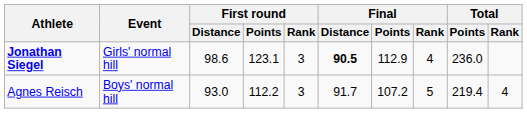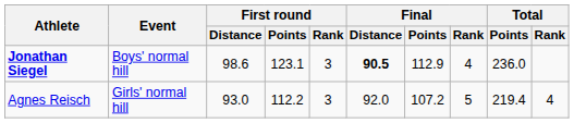 <table class="wikitable" style="font-size:90%">
 <tr>
 <th rowspan=2>Athlete</th>
 <th rowspan=2>Event</th>
 <th colspan=3>First round</th>
 <th colspan=3>Final</th>
 <th colspan=2>Total</th>
 </tr>
 <tr style="font-size:95%">
 <th>Distance</th>
 <th>Points</th>
 <th>Rank</th>
 <th>Distance</th>
 <th>Points</th>
 <th>Rank</th>
 <th>Points</th>
 <th>Rank</th>
 </tr>
 <tr align=center>
 <td align=left><strong><a href='#'>Jonathan Siegel</a></strong></td>
-<td align=left><a href='#'>Girls' normal hill</a></td>
+<td align=left><a href='#'>Boys' normal hill</a></td>
 <td>98.6</td>
 <td>123.1</td>
 <td>3</td>
 <td><strong>90.5</strong></td>
 <td>112.9</td>
 <td>4</td>
 <td>236.0</td>
 <td></td>
 </tr>
 <tr align=center>
 <td align=left><a href='#'>Agnes Reisch</a></td>
-<td align=left><a href='#'>Boys' normal hill</a></td>
+<td align=left><a href='#'>Girls' normal hill</a></td>
 <td>93.0</td>
 <td>112.2</td>
 <td>3</td>
-<td>91.7</td>
+<td>92.0</td>
 <td>107.2</td>
 <td>5</td>
 <td>219.4</td>
 <td>4</td>
 </tr>
 </table>
